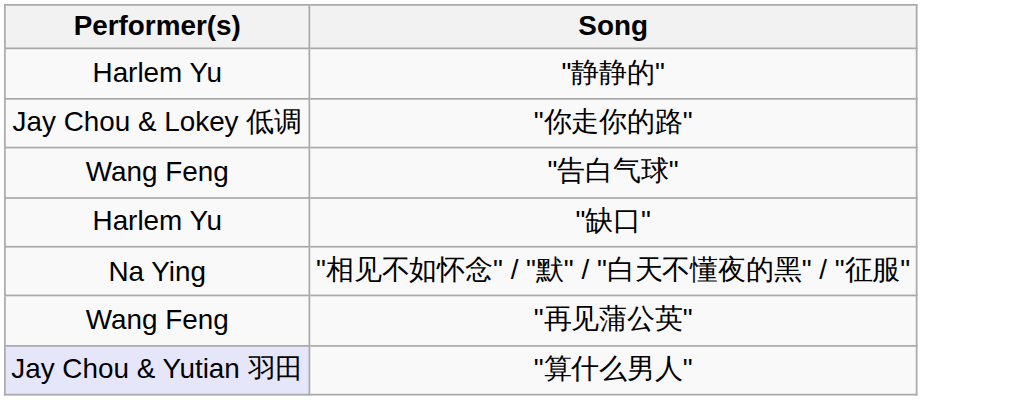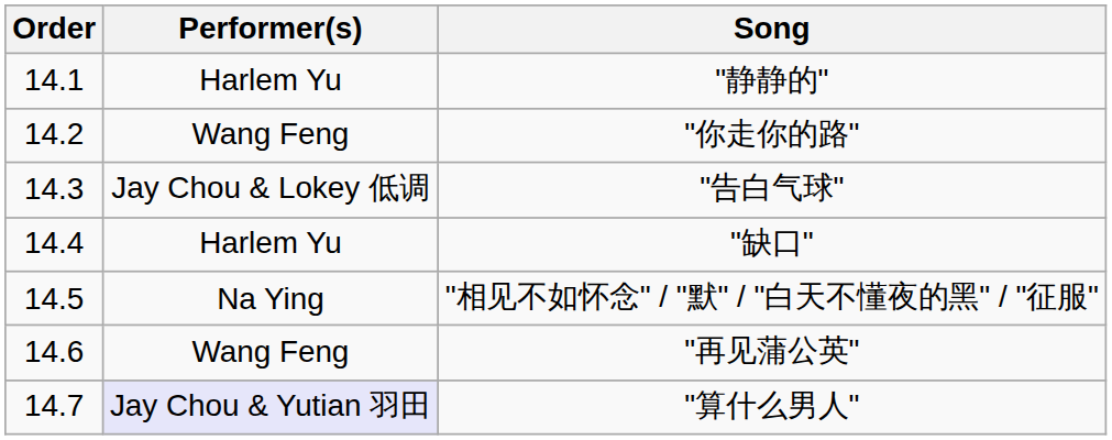 <table class="wikitable" style="text-align:center;">
 <tr>
+<th>Order</th>
 <th>Performer(s)</th>
 <th>Song</th>
 </tr>
 <tr>
+<td>14.1</td>
 <td>Harlem Yu</td>
 <td>"静静的"</td>
 </tr>
 <tr>
-<td>Jay Chou & Lokey 低调</td>
+<td>14.2</td>
+<td>Wang Feng</td>
 <td>"你走你的路"</td>
 </tr>
 <tr>
-<td>Wang Feng</td>
+<td>14.3</td>
+<td>Jay Chou & Lokey 低调</td>
 <td>"告白气球"</td>
 </tr>
 <tr>
+<td>14.4</td>
 <td>Harlem Yu</td>
 <td>"缺口"</td>
 </tr>
 <tr>
+<td>14.5</td>
 <td>Na Ying</td>
 <td>"相见不如怀念" / "默" / "白天不懂夜的黑" / "征服"</td>
 </tr>
 <tr>
+<td>14.6</td>
 <td>Wang Feng</td>
 <td>"再见蒲公英"</td>
 </tr>
 <tr>
+<td>14.7</td>
 <td style="background: lavender;">Jay Chou & Yutian 羽田</td>
 <td>"算什么男人"</td>
 </tr>
 </table>
